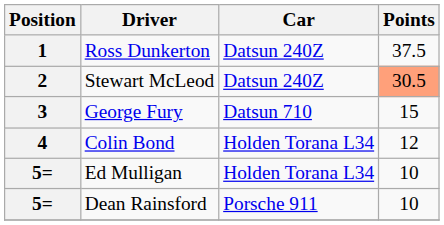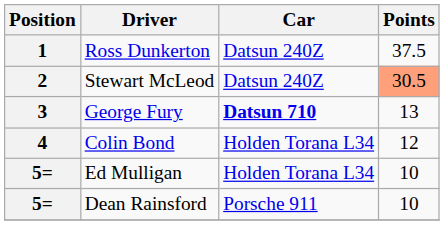 <table class="wikitable" border="1">
 <tr>
 <th>Position</th>
 <th>Driver</th>
 <th>Car</th>
 <th>Points</th>
 </tr>
 <tr>
 <th>1</th>
 <td><a href='#'>Ross Dunkerton</a></td>
 <td><a href='#'>Datsun 240Z</a></td>
 <td align="center">37.5</td>
 </tr>
 <tr>
 <th>2</th>
 <td>Stewart McLeod</td>
 <td><a href='#'>Datsun 240Z</a></td>
 <td align="center" style="background: lightsalmon;">30.5</td>
 </tr>
 <tr>
 <th>3</th>
 <td><a href='#'>George Fury</a></td>
-<td><a href='#'>Datsun 710</a></td>
-<td align="center">15</td>
+<td><strong><a href='#'>Datsun 710</a></strong></td>
+<td align="center">13</td>
 </tr>
 <tr>
 <th>4</th>
 <td><a href='#'>Colin Bond</a></td>
 <td><a href='#'>Holden Torana L34</a></td>
 <td align="center">12</td>
 </tr>
 <tr>
 <th>5=</th>
 <td>Ed Mulligan</td>
 <td><a href='#'>Holden Torana L34</a></td>
 <td align="center">10</td>
 </tr>
 <tr>
 <th>5=</th>
 <td>Dean Rainsford</td>
 <td><a href='#'>Porsche 911</a></td>
 <td align="center">10</td>
 </tr>
 <tr>
 </tr>
 </table>
